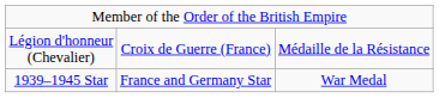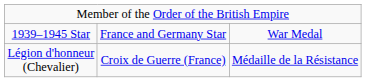 <table class="wikitable" style="margin:1em auto; text-align:center;">
 <tr>
 <td colspan=3>Member of the <a href='#'>Order of the British Empire</a></td>
+</tr>
+<tr>
+<td><a href='#'>1939–1945 Star</a></td>
+<td><a href='#'>France and Germany Star</a></td>
+<td><a href='#'>War Medal</a></td>
 </tr>
 <tr>
 <td><a href='#'>Légion d'honneur</a><br>(Chevalier)</td>
 <td><a href='#'>Croix de Guerre (France)</a></td>
 <td><a href='#'>Médaille de la Résistance</a></td>
 </tr>
-<tr>
-<td><a href='#'>1939–1945 Star</a></td>
-<td><a href='#'>France and Germany Star</a></td>
-<td><a href='#'>War Medal</a></td>
-</tr>
 </table>
